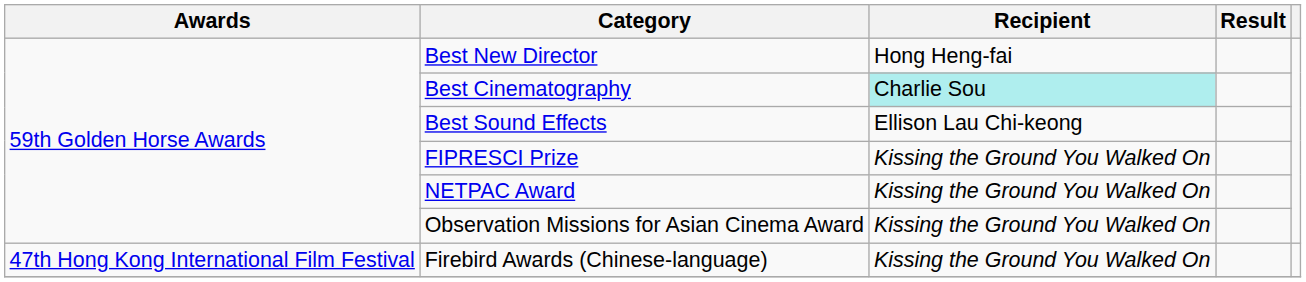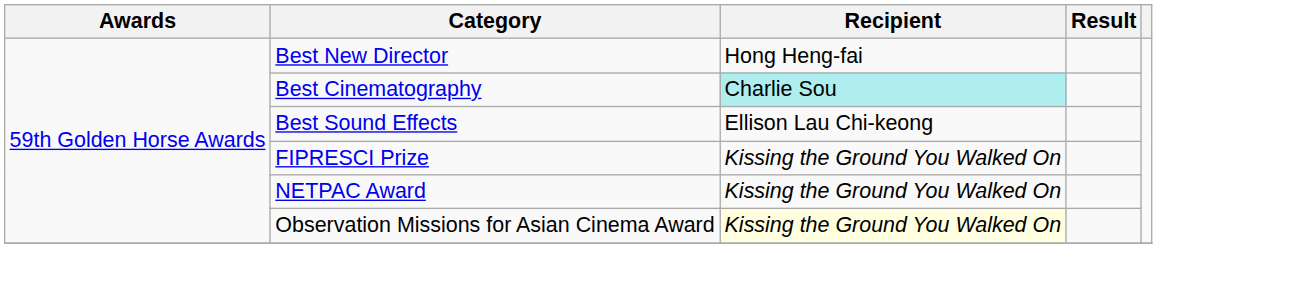 <table class="wikitable">
 <tr>
 <th>Awards</th>
 <th>Category</th>
 <th>Recipient</th>
 <th>Result</th>
 <th></th>
 </tr>
 <tr>
 <td rowspan=6><a href='#'>59th Golden Horse Awards</a></td>
 <td><a href='#'>Best New Director</a></td>
 <td>Hong Heng-fai</td>
 <td></td>
 <td rowspan=6></td>
 </tr>
 <tr>
 <td><a href='#'>Best Cinematography</a></td>
 <td style="background: paleturquoise;">Charlie Sou</td>
 <td></td>
 </tr>
 <tr>
 <td><a href='#'>Best Sound Effects</a></td>
 <td>Ellison Lau Chi-keong</td>
 <td></td>
 </tr>
 <tr>
 <td><a href='#'>FIPRESCI Prize</a></td>
 <td><em>Kissing the Ground You Walked On</em></td>
 <td></td>
 </tr>
 <tr>
 <td><a href='#'>NETPAC Award</a></td>
 <td><em>Kissing the Ground You Walked On</em></td>
 <td></td>
 </tr>
 <tr>
 <td>Observation Missions for Asian Cinema Award</td>
-<td><em>Kissing the Ground You Walked On</em></td>
-<td></td>
-</tr>
-<tr>
-<td><a href='#'>47th Hong Kong International Film Festival</a></td>
-<td>Firebird Awards (Chinese-language)</td>
-<td><em>Kissing the Ground You Walked On</em></td>
-<td></td>
+<td style="background: lightyellow;"><em>Kissing the Ground You Walked On</em></td>
 <td></td>
 </tr>
 <tr>
 </tr>
 </table>
